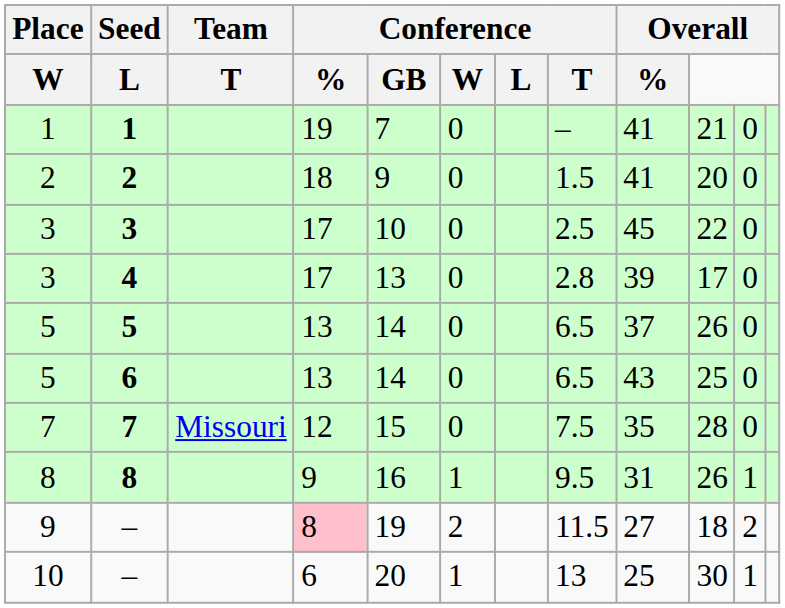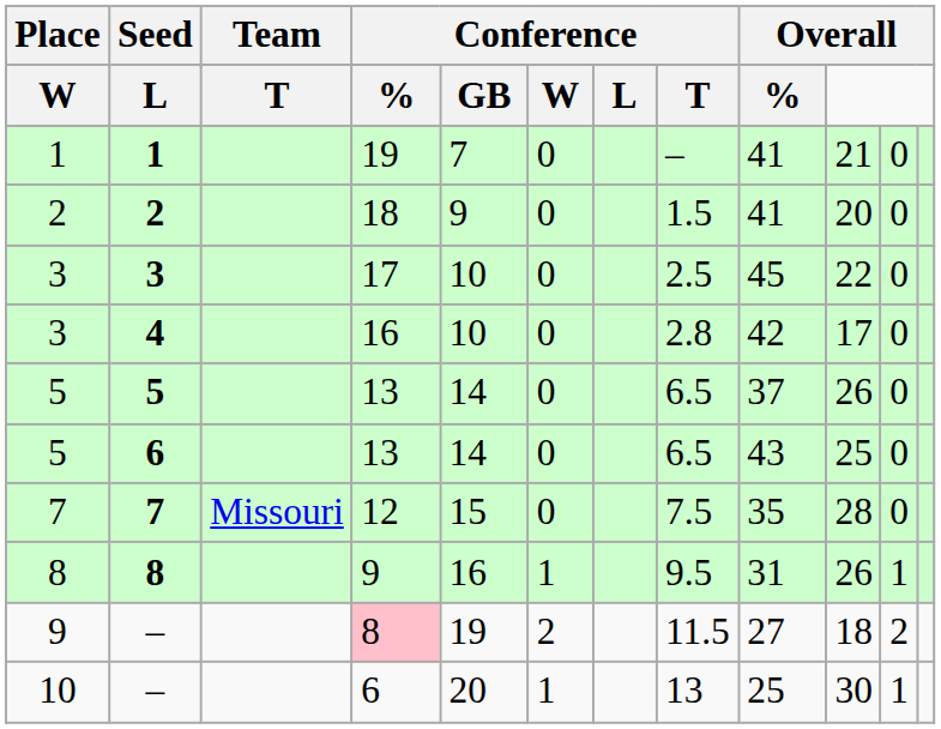 <table class="wikitable">
 <tr>
 <th rowspan ="2">Place</th>
 <th rowspan ="2">Seed</th>
 <th rowspan ="2">Team</th>
 <th colspan = "5">Conference</th>
 <th colspan = "4">Overall</th>
 </tr>
 <tr>
 </tr>
 <tr>
 <th scope="col" style="width: 20px;">W</th>
 <th scope="col" style="width: 20px;">L</th>
 <th scope="col" style="width: 20px;">T</th>
 <th scope="col" style="width: 30px;">%</th>
 <th scope="col" style="width: 30px;">GB</th>
 <th scope="col" style="width: 20px;">W</th>
 <th scope="col" style="width: 20px;">L</th>
 <th scope="col" style="width: 20px;">T</th>
 <th scope="col" style="width: 30px;">%</th>
 </tr>
 <tr bgcolor=#ccffcc>
 <td style="text-align:center;">1</td>
 <td style="text-align:center;"><strong>1</strong></td>
 <td></td>
 <td>19</td>
 <td>7</td>
 <td>0</td>
 <td></td>
 <td>–</td>
 <td>41</td>
 <td>21</td>
 <td>0</td>
 <td></td>
 </tr>
 <tr bgcolor=#ccffcc>
 <td style="text-align:center;">2</td>
 <td style="text-align:center;"><strong>2</strong></td>
 <td></td>
 <td>18</td>
 <td>9</td>
 <td>0</td>
 <td></td>
 <td>1.5</td>
 <td>41</td>
 <td>20</td>
 <td>0</td>
 <td></td>
 </tr>
 <tr bgcolor=#ccffcc>
 <td style="text-align:center;">3</td>
 <td style="text-align:center;"><strong>3</strong></td>
 <td></td>
 <td>17</td>
 <td>10</td>
 <td>0</td>
 <td></td>
 <td>2.5</td>
 <td>45</td>
 <td>22</td>
 <td>0</td>
 <td></td>
 </tr>
 <tr bgcolor=#ccffcc>
 <td style="text-align:center;">3</td>
 <td style="text-align:center;"><strong>4</strong></td>
 <td></td>
-<td>17</td>
-<td>13</td>
+<td>16</td>
+<td>10</td>
 <td>0</td>
 <td></td>
 <td>2.8</td>
-<td>39</td>
+<td>42</td>
 <td>17</td>
 <td>0</td>
 <td></td>
 </tr>
 <tr bgcolor=#ccffcc>
 <td style="text-align:center;">5</td>
 <td style="text-align:center;"><strong>5</strong></td>
 <td></td>
 <td>13</td>
 <td>14</td>
 <td>0</td>
 <td></td>
 <td>6.5</td>
 <td>37</td>
 <td>26</td>
 <td>0</td>
 <td></td>
 </tr>
 <tr bgcolor=#ccffcc>
 <td style="text-align:center;">5</td>
 <td style="text-align:center;"><strong>6</strong></td>
 <td></td>
 <td>13</td>
 <td>14</td>
 <td>0</td>
 <td></td>
 <td>6.5</td>
 <td>43</td>
 <td>25</td>
 <td>0</td>
 <td></td>
 </tr>
 <tr bgcolor=#ccffcc>
 <td style="text-align:center;">7</td>
 <td style="text-align:center;"><strong>7</strong></td>
 <td><a href='#'>Missouri</a></td>
 <td>12</td>
 <td>15</td>
 <td>0</td>
 <td></td>
 <td>7.5</td>
 <td>35</td>
 <td>28</td>
 <td>0</td>
 <td></td>
 </tr>
 <tr bgcolor=#ccffcc>
 <td style="text-align:center;">8</td>
 <td style="text-align:center;"><strong>8</strong></td>
 <td></td>
 <td>9</td>
 <td>16</td>
 <td>1</td>
 <td></td>
 <td>9.5</td>
 <td>31</td>
 <td>26</td>
 <td>1</td>
 <td></td>
 </tr>
 <tr>
 <td style="text-align:center;">9</td>
 <td style="text-align:center;">–</td>
 <td></td>
 <td style="background: pink;">8</td>
 <td>19</td>
 <td>2</td>
 <td></td>
 <td>11.5</td>
 <td>27</td>
 <td>18</td>
 <td>2</td>
 <td></td>
 </tr>
 <tr>
 <td style="text-align:center;">10</td>
 <td style="text-align:center;">–</td>
 <td></td>
 <td>6</td>
 <td>20</td>
 <td>1</td>
 <td></td>
 <td>13</td>
 <td>25</td>
 <td>30</td>
 <td>1</td>
 <td></td>
 </tr>
 </table>
